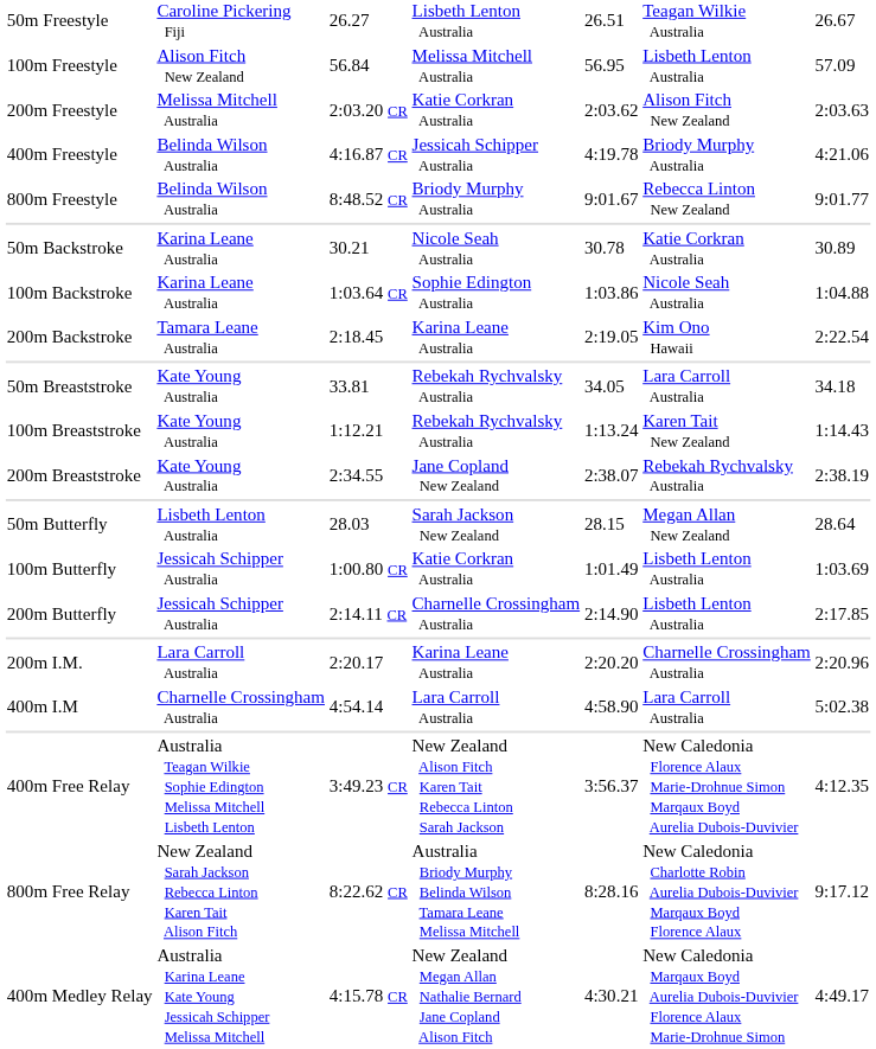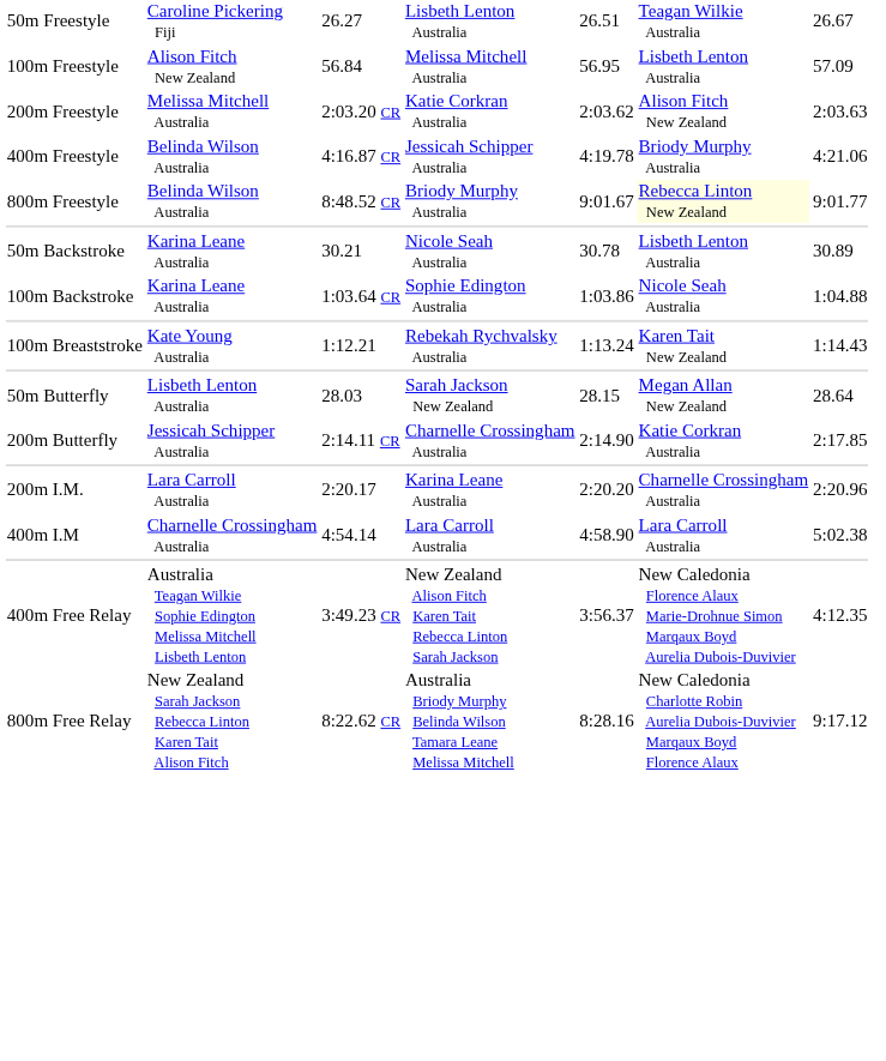 <table>
 <tr>
 <td>50m Freestyle</td>
 <td><a href='#'>Caroline Pickering</a> <small><br>    Fiji</small></td>
 <td>26.27</td>
 <td><a href='#'>Lisbeth Lenton</a> <small><br>    Australia</small></td>
 <td>26.51</td>
 <td><a href='#'>Teagan Wilkie</a> <small><br>    Australia</small></td>
 <td>26.67</td>
 </tr>
 <tr>
 <td>100m Freestyle</td>
 <td><a href='#'>Alison Fitch</a> <small><br>    New Zealand</small></td>
 <td>56.84</td>
 <td><a href='#'>Melissa Mitchell</a> <small><br>    Australia</small></td>
 <td>56.95</td>
 <td><a href='#'>Lisbeth Lenton</a> <small><br>    Australia</small></td>
 <td>57.09</td>
 </tr>
 <tr>
 <td>200m Freestyle</td>
 <td><a href='#'>Melissa Mitchell</a> <small><br>    Australia</small></td>
 <td>2:03.20 <small><a href='#'>CR</a></small></td>
 <td><a href='#'>Katie Corkran</a> <small><br>    Australia</small></td>
 <td>2:03.62</td>
 <td><a href='#'>Alison Fitch</a> <small><br>    New Zealand</small></td>
 <td>2:03.63</td>
 </tr>
 <tr>
 <td>400m Freestyle</td>
 <td><a href='#'>Belinda Wilson</a> <small><br>    Australia</small></td>
 <td>4:16.87 <small><a href='#'>CR</a></small></td>
 <td><a href='#'>Jessicah Schipper</a> <small><br>    Australia</small></td>
 <td>4:19.78</td>
 <td><a href='#'>Briody Murphy</a> <small><br>    Australia</small></td>
 <td>4:21.06</td>
 </tr>
 <tr>
 <td>800m Freestyle</td>
 <td><a href='#'>Belinda Wilson</a> <small><br>    Australia</small></td>
 <td>8:48.52 <small><a href='#'>CR</a></small></td>
 <td><a href='#'>Briody Murphy</a> <small><br>    Australia</small></td>
 <td>9:01.67</td>
-<td><a href='#'>Rebecca Linton</a> <small><br>    New Zealand</small></td>
+<td style="background: lightyellow;"><a href='#'>Rebecca Linton</a> <small><br>    New Zealand</small></td>
 <td>9:01.77</td>
 </tr>
 <tr bgcolor=#DDDDDD>
 <td colspan=7></td>
 </tr>
 <tr>
 <td>50m Backstroke</td>
 <td><a href='#'>Karina Leane</a> <small><br>    Australia</small></td>
 <td>30.21</td>
 <td><a href='#'>Nicole Seah</a> <small><br>    Australia</small></td>
 <td>30.78</td>
-<td><a href='#'>Katie Corkran</a> <small><br>    Australia</small></td>
+<td><a href='#'>Lisbeth Lenton</a> <small><br>    Australia</small></td>
 <td>30.89</td>
 </tr>
 <tr>
 <td>100m Backstroke</td>
 <td><a href='#'>Karina Leane</a> <small><br>    Australia</small></td>
 <td>1:03.64 <small><a href='#'>CR</a></small></td>
 <td><a href='#'>Sophie Edington</a> <small><br>    Australia</small></td>
 <td>1:03.86</td>
 <td><a href='#'>Nicole Seah</a> <small><br>    Australia</small></td>
 <td>1:04.88</td>
 </tr>
-<tr>
-<td>200m Backstroke</td>
-<td><a href='#'>Tamara Leane</a> <small><br>    Australia</small></td>
-<td>2:18.45</td>
-<td><a href='#'>Karina Leane</a> <small><br>    Australia</small></td>
-<td>2:19.05</td>
-<td><a href='#'>Kim Ono</a> <small><br>    Hawaii</small></td>
-<td>2:22.54</td>
-</tr>
 <tr bgcolor=#DDDDDD>
 <td colspan=7></td>
-</tr>
-<tr>
-<td>50m Breaststroke</td>
-<td><a href='#'>Kate Young</a> <small><br>    Australia</small></td>
-<td>33.81</td>
-<td><a href='#'>Rebekah Rychvalsky</a> <small><br>    Australia</small></td>
-<td>34.05</td>
-<td><a href='#'>Lara Carroll</a> <small><br>    Australia</small></td>
-<td>34.18</td>
 </tr>
 <tr>
 <td>100m Breaststroke</td>
 <td><a href='#'>Kate Young</a> <small><br>    Australia</small></td>
 <td>1:12.21</td>
 <td><a href='#'>Rebekah Rychvalsky</a> <small><br>    Australia</small></td>
 <td>1:13.24</td>
 <td><a href='#'>Karen Tait</a> <small><br>    New Zealand</small></td>
 <td>1:14.43</td>
-</tr>
-<tr>
-<td>200m Breaststroke</td>
-<td><a href='#'>Kate Young</a> <small><br>    Australia</small></td>
-<td>2:34.55</td>
-<td><a href='#'>Jane Copland</a> <small><br>    New Zealand</small></td>
-<td>2:38.07</td>
-<td><a href='#'>Rebekah Rychvalsky</a> <small><br>    Australia</small></td>
-<td>2:38.19</td>
 </tr>
 <tr bgcolor=#DDDDDD>
 <td colspan=7></td>
 </tr>
 <tr>
 <td>50m Butterfly</td>
 <td><a href='#'>Lisbeth Lenton</a> <small><br>    Australia</small></td>
 <td>28.03</td>
 <td><a href='#'>Sarah Jackson</a> <small><br>    New Zealand</small></td>
 <td>28.15</td>
 <td><a href='#'>Megan Allan</a> <small><br>    New Zealand</small></td>
 <td>28.64</td>
 </tr>
 <tr>
-<td>100m Butterfly</td>
-<td><a href='#'>Jessicah Schipper</a> <small><br>    Australia</small></td>
-<td>1:00.80 <small><a href='#'>CR</a></small></td>
-<td><a href='#'>Katie Corkran</a> <small><br>    Australia</small></td>
-<td>1:01.49</td>
-<td><a href='#'>Lisbeth Lenton</a> <small><br>    Australia</small></td>
-<td>1:03.69</td>
-</tr>
-<tr>
 <td>200m Butterfly</td>
 <td><a href='#'>Jessicah Schipper</a> <small><br>    Australia</small></td>
 <td>2:14.11 <small><a href='#'>CR</a></small></td>
 <td><a href='#'>Charnelle Crossingham</a> <small><br>    Australia</small></td>
 <td>2:14.90</td>
-<td><a href='#'>Lisbeth Lenton</a> <small><br>    Australia</small></td>
+<td><a href='#'>Katie Corkran</a> <small><br>    Australia</small></td>
 <td>2:17.85</td>
 </tr>
 <tr bgcolor=#DDDDDD>
 <td colspan=7></td>
 </tr>
 <tr>
 <td>200m I.M.</td>
 <td><a href='#'>Lara Carroll</a> <small><br>    Australia</small></td>
 <td>2:20.17</td>
 <td><a href='#'>Karina Leane</a> <small><br>    Australia</small></td>
 <td>2:20.20</td>
 <td><a href='#'>Charnelle Crossingham</a> <small><br>    Australia</small></td>
 <td>2:20.96</td>
 </tr>
 <tr>
 <td>400m I.M</td>
 <td><a href='#'>Charnelle Crossingham</a> <small><br>    Australia</small></td>
 <td>4:54.14</td>
 <td><a href='#'>Lara Carroll</a> <small><br>    Australia</small></td>
 <td>4:58.90</td>
 <td><a href='#'>Lara Carroll</a> <small><br>    Australia</small></td>
 <td>5:02.38</td>
 </tr>
 <tr bgcolor=#DDDDDD>
 <td colspan=7></td>
 </tr>
 <tr>
 <td>400m Free Relay</td>
 <td> Australia <small><br>   <a href='#'>Teagan Wilkie</a> <br>   <a href='#'>Sophie Edington</a> <br>   <a href='#'>Melissa Mitchell</a> <br>   <a href='#'>Lisbeth Lenton</a> </small></td>
 <td>3:49.23 <small><a href='#'>CR</a></small></td>
 <td> New Zealand <small><br>   <a href='#'>Alison Fitch</a> <br>   <a href='#'>Karen Tait</a> <br>   <a href='#'>Rebecca Linton</a> <br>   <a href='#'>Sarah Jackson</a> </small></td>
 <td>3:56.37</td>
 <td> New Caledonia <small><br>   <a href='#'>Florence Alaux</a> <br>   <a href='#'>Marie-Drohnue Simon</a> <br>   <a href='#'>Marqaux Boyd</a> <br>   <a href='#'>Aurelia Dubois-Duvivier</a> </small></td>
 <td>4:12.35</td>
 </tr>
 <tr>
 <td>800m Free Relay</td>
 <td> New Zealand <small><br>   <a href='#'>Sarah Jackson</a> <br>   <a href='#'>Rebecca Linton</a> <br>   <a href='#'>Karen Tait</a> <br>   <a href='#'>Alison Fitch</a> </small></td>
 <td>8:22.62 <small><a href='#'>CR</a></small></td>
 <td> Australia <small><br>   <a href='#'>Briody Murphy</a> <br>   <a href='#'>Belinda Wilson</a> <br>   <a href='#'>Tamara Leane</a> <br>   <a href='#'>Melissa Mitchell</a> </small></td>
 <td>8:28.16</td>
 <td> New Caledonia <small><br>   <a href='#'>Charlotte Robin</a> <br>   <a href='#'>Aurelia Dubois-Duvivier</a> <br>   <a href='#'>Marqaux Boyd</a> <br>   <a href='#'>Florence Alaux</a> </small></td>
 <td>9:17.12</td>
 </tr>
 <tr>
-<td>400m Medley Relay</td>
-<td> Australia <small><br>   <a href='#'>Karina Leane</a> <br>   <a href='#'>Kate Young</a> <br>   <a href='#'>Jessicah Schipper</a> <br>   <a href='#'>Melissa Mitchell</a> </small></td>
-<td>4:15.78 <small><a href='#'>CR</a></small></td>
-<td> New Zealand <small><br>   <a href='#'>Megan Allan</a> <br>   <a href='#'>Nathalie Bernard</a> <br>   <a href='#'>Jane Copland</a> <br>   <a href='#'>Alison Fitch</a> </small></td>
-<td>4:30.21</td>
-<td> New Caledonia <small><br>   <a href='#'>Marqaux Boyd</a> <br>   <a href='#'>Aurelia Dubois-Duvivier</a> <br>   <a href='#'>Florence Alaux</a> <br>   <a href='#'>Marie-Drohnue Simon</a> </small></td>
-<td>4:49.17</td>
-</tr>
-<tr>
 </tr>
 </table>
